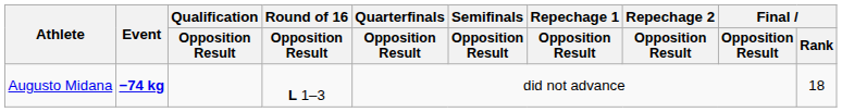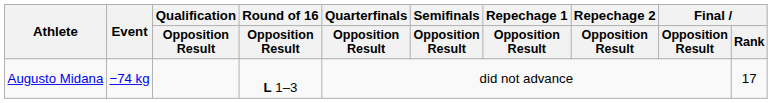 <table class=wikitable style=font-size:90%>
 <tr>
 <th rowspan="2">Athlete</th>
 <th rowspan="2">Event</th>
 <th>Qualification</th>
 <th>Round of 16</th>
 <th>Quarterfinals</th>
 <th>Semifinals</th>
 <th>Repechage 1</th>
 <th>Repechage 2</th>
 <th colspan=2>Final / </th>
 </tr>
 <tr style="font-size:95%">
 <th>Opposition<br>Result</th>
 <th>Opposition<br>Result</th>
 <th>Opposition<br>Result</th>
 <th>Opposition<br>Result</th>
 <th>Opposition<br>Result</th>
 <th>Opposition<br>Result</th>
 <th>Opposition<br>Result</th>
 <th>Rank</th>
 </tr>
 <tr align=center>
 <td align=left><a href='#'>Augusto Midana</a></td>
-<td align=left><strong><a href='#'>−74 kg</a></strong></td>
+<td align=left><a href='#'>−74 kg</a></td>
 <td></td>
 <td><br><strong>L</strong> 1–3 <sup></sup></td>
 <td colspan=5>did not advance</td>
-<td>18</td>
+<td>17</td>
 </tr>
 </table>
